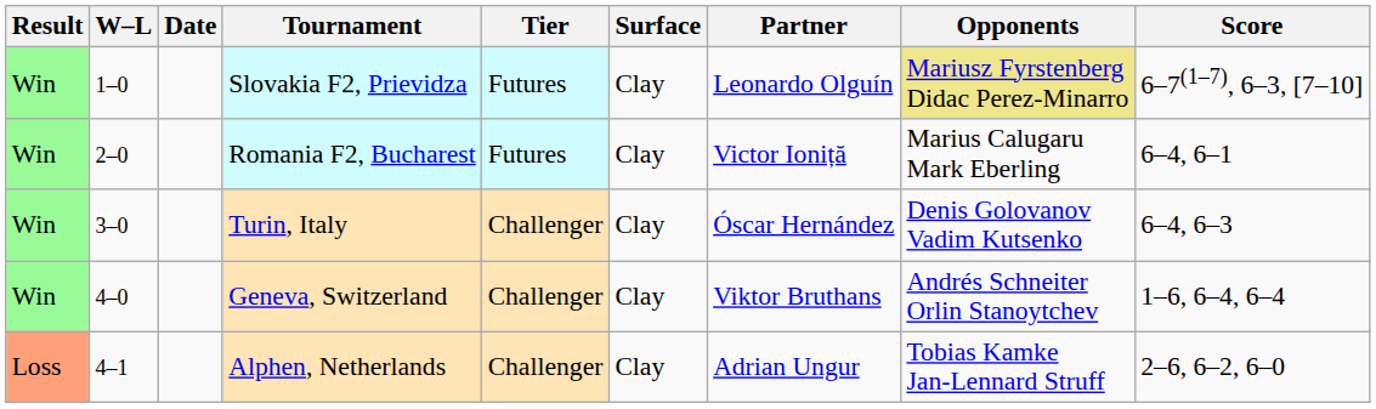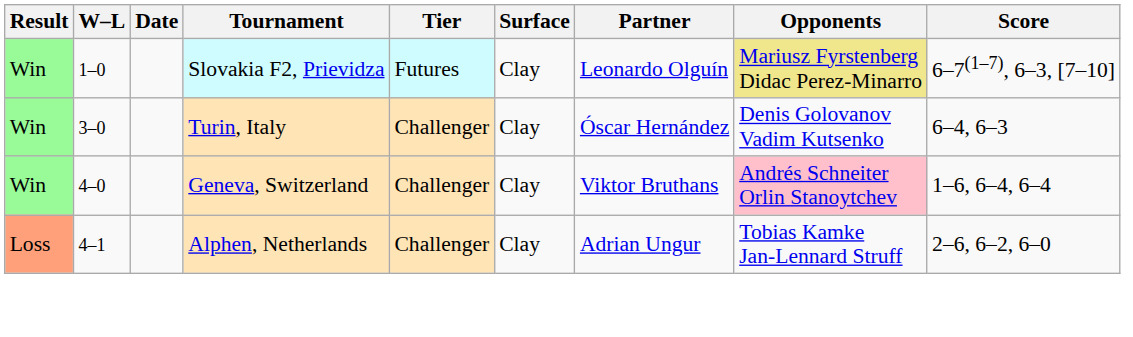 <table class="sortable wikitable">
 <tr>
 <th>Result</th>
 <th class="unsortable">W–L</th>
 <th>Date</th>
 <th>Tournament</th>
 <th>Tier</th>
 <th>Surface</th>
 <th>Partner</th>
 <th>Opponents</th>
 <th class="unsortable">Score</th>
 </tr>
 <tr>
 <td style="background:#98fb98;">Win</td>
 <td><small>1–0</small></td>
 <td></td>
 <td style="background:#cffcff;">Slovakia F2, <a href='#'>Prievidza</a></td>
 <td style="background:#cffcff;">Futures</td>
 <td>Clay</td>
 <td> <a href='#'>Leonardo Olguín</a></td>
 <td style="background: khaki;"> <a href='#'>Mariusz Fyrstenberg</a> <br>  Didac Perez-Minarro</td>
 <td>6–7<sup>(1–7)</sup>, 6–3, [7–10]</td>
 </tr>
 <tr>
 <td style="background:#98fb98;">Win</td>
-<td><small>2–0</small></td>
-<td></td>
-<td style="background:#cffcff;">Romania F2, <a href='#'>Bucharest</a></td>
-<td style="background:#cffcff;">Futures</td>
-<td>Clay</td>
-<td> <a href='#'>Victor Ioniță</a></td>
-<td> Marius Calugaru <br>  Mark Eberling</td>
-<td>6–4, 6–1</td>
-</tr>
-<tr>
-<td style="background:#98fb98;">Win</td>
 <td><small>3–0</small></td>
 <td></td>
 <td style="background:moccasin;"><a href='#'>Turin</a>, Italy</td>
 <td style="background:moccasin;">Challenger</td>
 <td>Clay</td>
 <td> <a href='#'>Óscar Hernández</a></td>
 <td> <a href='#'>Denis Golovanov</a> <br>  <a href='#'>Vadim Kutsenko</a></td>
 <td>6–4, 6–3</td>
 </tr>
 <tr>
 <td style="background:#98fb98;">Win</td>
 <td><small>4–0</small></td>
 <td></td>
 <td style="background:moccasin;"><a href='#'>Geneva</a>, Switzerland</td>
 <td style="background:moccasin;">Challenger</td>
 <td>Clay</td>
 <td> <a href='#'>Viktor Bruthans</a></td>
-<td> <a href='#'>Andrés Schneiter</a> <br>  <a href='#'>Orlin Stanoytchev</a></td>
+<td style="background: pink;"> <a href='#'>Andrés Schneiter</a> <br>  <a href='#'>Orlin Stanoytchev</a></td>
 <td>1–6, 6–4, 6–4</td>
 </tr>
 <tr>
 <td style="background:#ffa07a;">Loss</td>
 <td><small>4–1</small></td>
 <td></td>
 <td style="background:moccasin;"><a href='#'>Alphen</a>, Netherlands</td>
 <td style="background:moccasin;">Challenger</td>
 <td>Clay</td>
 <td> <a href='#'>Adrian Ungur</a></td>
 <td> <a href='#'>Tobias Kamke</a> <br>  <a href='#'>Jan-Lennard Struff</a></td>
 <td>2–6, 6–2, 6–0</td>
 </tr>
 </table>
